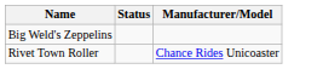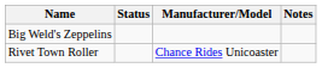 <table class="wikitable sortable">
 <tr>
 <th>Name</th>
 <th>Status</th>
 <th>Manufacturer/Model</th>
+<th>Notes</th>
 </tr>
 <tr>
 <td>Big Weld's Zeppelins</td>
+<td></td>
 <td></td>
 <td></td>
 </tr>
 <tr>
 <td>Rivet Town Roller</td>
 <td></td>
 <td><a href='#'>Chance Rides</a> Unicoaster</td>
+<td></td>
 </tr>
 </table>
